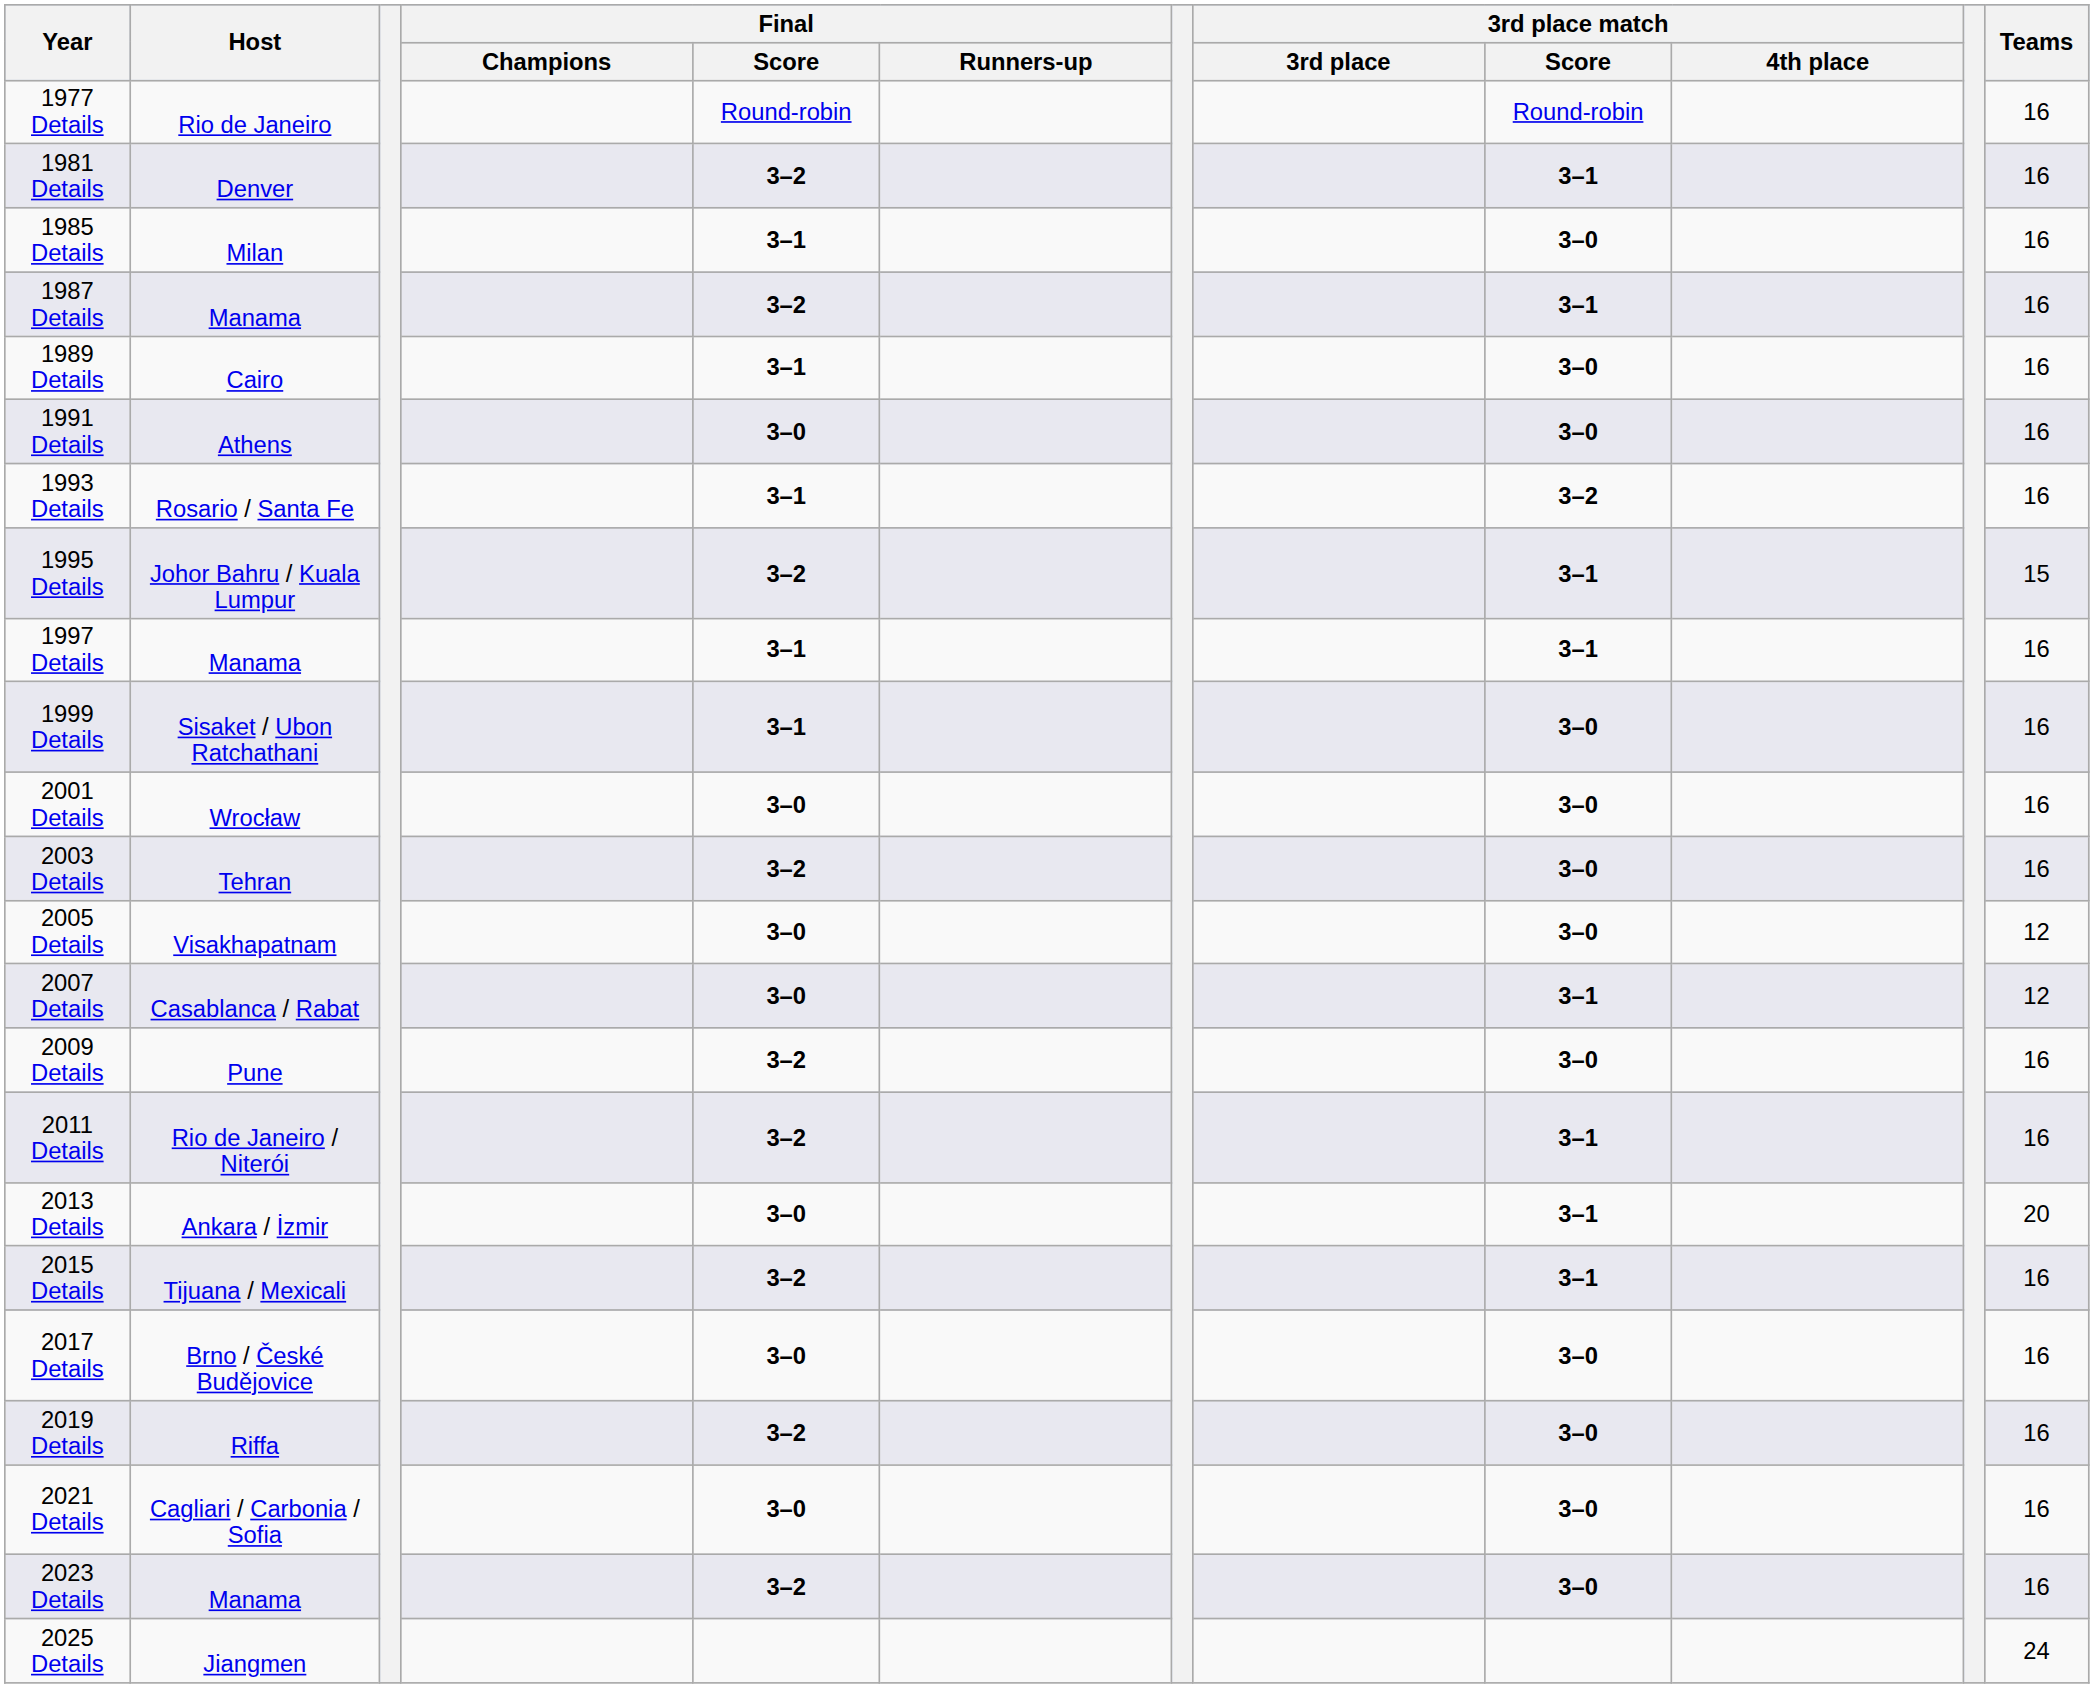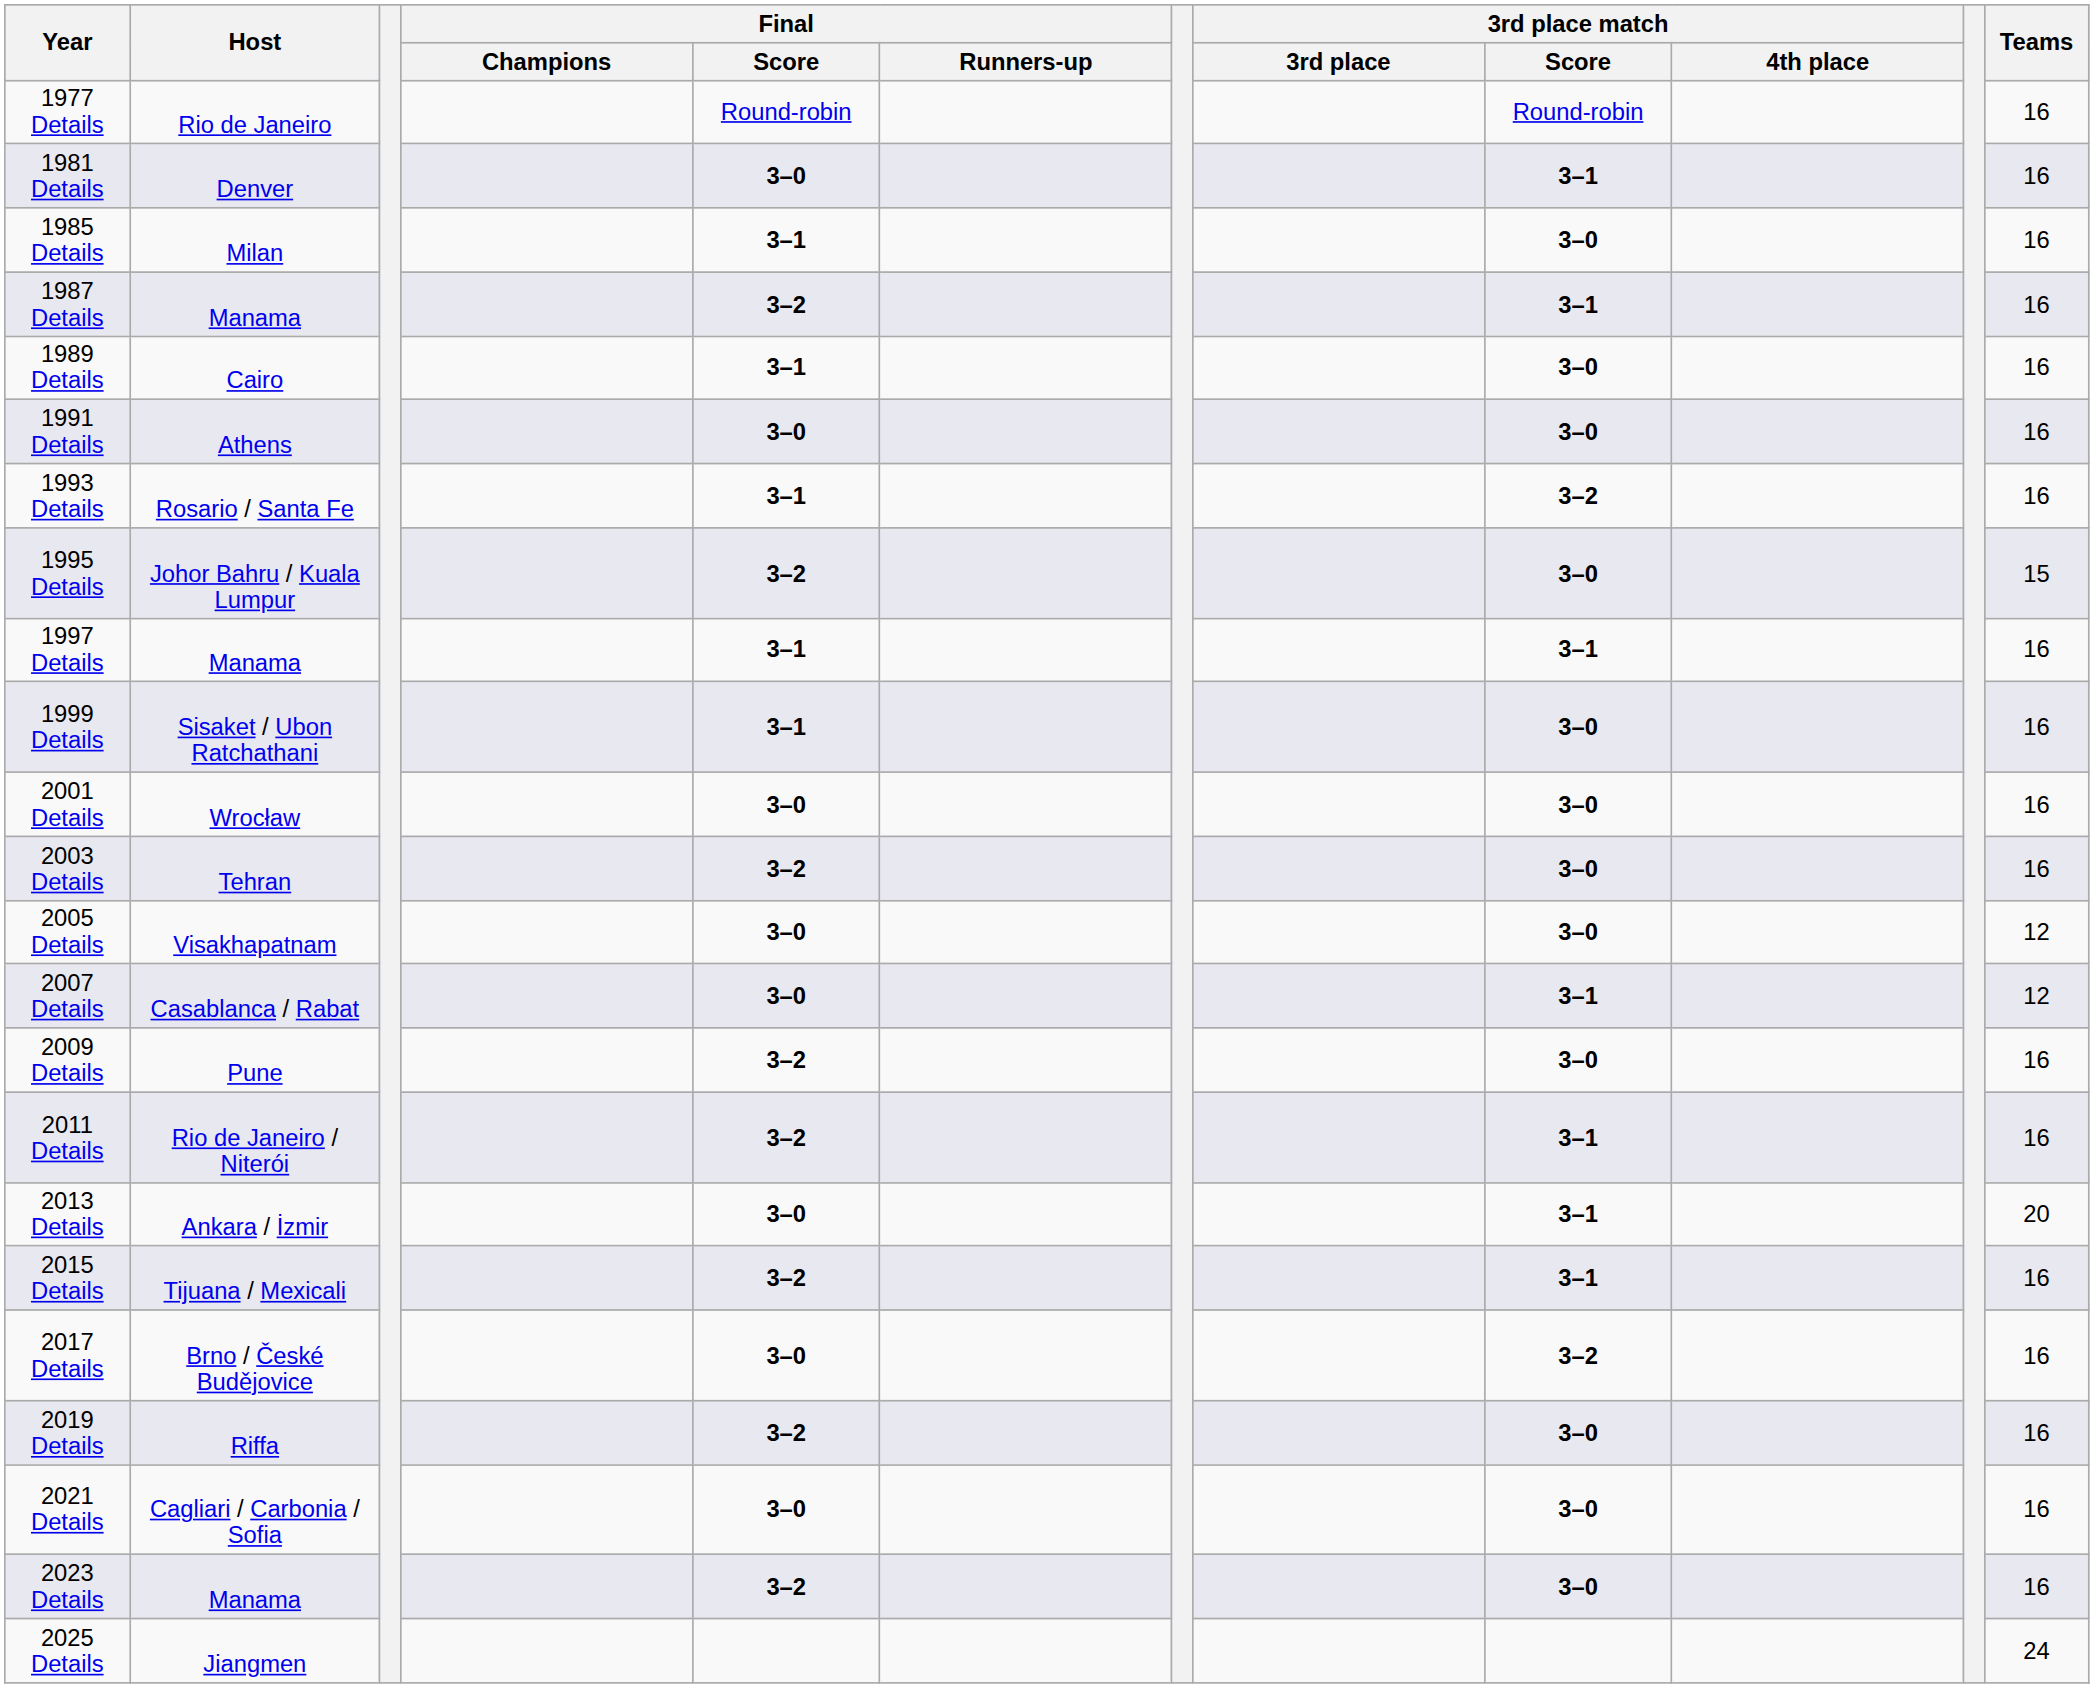 <table class="wikitable" style="font-size:90%; width:100%; text-align:center;">
 <tr bgcolor=#c1d8ff>
 <th rowspan=2 width=6%>Year</th>
 <th rowspan=2 width=12%>Host</th>
 <th width=1% rowspan=25 bgcolor=#ffffff></th>
 <th colspan=3>Final</th>
 <th width=1% rowspan=25 bgcolor=#ffffff></th>
 <th colspan=3>3rd place match</th>
 <th width=1% rowspan=25 bgcolor=#ffffff></th>
 <th rowspan=2 width=5%>Teams</th>
 </tr>
 <tr bgcolor=#efefef>
 <th width=14%>Champions</th>
 <th width=9%>Score</th>
 <th width=14%>Runners-up</th>
 <th width=14%>3rd place</th>
 <th width=9%>Score</th>
 <th width=14%>4th place</th>
 </tr>
 <tr>
 <td>1977<br><a href='#'>Details</a></td>
 <td><br><a href='#'>Rio de Janeiro</a></td>
 <td><strong></strong></td>
 <td><a href='#'>Round-robin</a></td>
 <td></td>
 <td></td>
 <td><a href='#'>Round-robin</a></td>
 <td></td>
 <td>16</td>
 </tr>
 <tr bgcolor=#e8e8f0>
 <td>1981<br><a href='#'>Details</a></td>
 <td><br><a href='#'>Denver</a></td>
 <td><strong></strong></td>
-<td><strong>3–2</strong></td>
+<td><strong>3–0</strong></td>
 <td></td>
 <td></td>
 <td><strong>3–1</strong></td>
 <td></td>
 <td>16</td>
 </tr>
 <tr>
 <td>1985<br><a href='#'>Details</a></td>
 <td><br><a href='#'>Milan</a></td>
 <td><strong></strong></td>
 <td><strong>3–1</strong></td>
 <td></td>
 <td></td>
 <td><strong>3–0</strong></td>
 <td></td>
 <td>16</td>
 </tr>
 <tr bgcolor=#e8e8f0>
 <td>1987<br><a href='#'>Details</a></td>
 <td><br><a href='#'>Manama</a></td>
 <td><strong></strong></td>
 <td><strong>3–2</strong></td>
 <td></td>
 <td></td>
 <td><strong>3–1</strong></td>
 <td></td>
 <td>16</td>
 </tr>
 <tr>
 <td>1989<br><a href='#'>Details</a></td>
 <td><br><a href='#'>Cairo</a></td>
 <td><strong></strong></td>
 <td><strong>3–1</strong></td>
 <td></td>
 <td></td>
 <td><strong>3–0</strong></td>
 <td></td>
 <td>16</td>
 </tr>
 <tr bgcolor=#e8e8f0>
 <td>1991<br><a href='#'>Details</a></td>
 <td><br><a href='#'>Athens</a></td>
 <td><strong></strong></td>
 <td><strong>3–0</strong></td>
 <td></td>
 <td></td>
 <td><strong>3–0</strong></td>
 <td></td>
 <td>16</td>
 </tr>
 <tr>
 <td>1993<br><a href='#'>Details</a></td>
 <td><br><a href='#'>Rosario</a> / <a href='#'>Santa Fe</a></td>
 <td><strong></strong></td>
 <td><strong>3–1</strong></td>
 <td></td>
 <td></td>
 <td><strong>3–2</strong></td>
 <td></td>
 <td>16</td>
 </tr>
 <tr bgcolor=#e8e8f0>
 <td>1995<br><a href='#'>Details</a></td>
 <td><br><a href='#'>Johor Bahru</a> / <a href='#'>Kuala Lumpur</a></td>
 <td><strong></strong></td>
 <td><strong>3–2</strong></td>
 <td></td>
 <td></td>
-<td><strong>3–1</strong></td>
+<td><strong>3–0</strong></td>
 <td></td>
 <td>15</td>
 </tr>
 <tr>
 <td>1997<br><a href='#'>Details</a></td>
 <td><br><a href='#'>Manama</a></td>
 <td><strong></strong></td>
 <td><strong>3–1</strong></td>
 <td></td>
 <td></td>
 <td><strong>3–1</strong></td>
 <td></td>
 <td>16</td>
 </tr>
 <tr bgcolor=#e8e8f0>
 <td>1999<br><a href='#'>Details</a></td>
 <td><br><a href='#'>Sisaket</a> / <a href='#'>Ubon Ratchathani</a></td>
 <td><strong></strong></td>
 <td><strong>3–1</strong></td>
 <td></td>
 <td></td>
 <td><strong>3–0</strong></td>
 <td></td>
 <td>16</td>
 </tr>
 <tr>
 <td>2001<br><a href='#'>Details</a></td>
 <td><br><a href='#'>Wrocław</a></td>
 <td><strong></strong></td>
 <td><strong>3–0</strong></td>
 <td></td>
 <td></td>
 <td><strong>3–0</strong></td>
 <td></td>
 <td>16</td>
 </tr>
 <tr bgcolor=#e8e8f0>
 <td>2003<br><a href='#'>Details</a></td>
 <td><br><a href='#'>Tehran</a></td>
 <td><strong></strong></td>
 <td><strong>3–2</strong></td>
 <td></td>
 <td></td>
 <td><strong>3–0</strong></td>
 <td></td>
 <td>16</td>
 </tr>
 <tr>
 <td>2005<br><a href='#'>Details</a></td>
 <td><br><a href='#'>Visakhapatnam</a></td>
 <td><strong></strong></td>
 <td><strong>3–0</strong></td>
 <td></td>
 <td></td>
 <td><strong>3–0</strong></td>
 <td></td>
 <td>12</td>
 </tr>
 <tr bgcolor=#e8e8f0>
 <td>2007<br><a href='#'>Details</a></td>
 <td><br><a href='#'>Casablanca</a> / <a href='#'>Rabat</a></td>
 <td><strong></strong></td>
 <td><strong>3–0</strong></td>
 <td></td>
 <td></td>
 <td><strong>3–1</strong></td>
 <td></td>
 <td>12</td>
 </tr>
 <tr>
 <td>2009<br><a href='#'>Details</a></td>
 <td><br><a href='#'>Pune</a></td>
 <td><strong></strong></td>
 <td><strong>3–2</strong></td>
 <td></td>
 <td></td>
 <td><strong>3–0</strong></td>
 <td></td>
 <td>16</td>
 </tr>
 <tr bgcolor=#e8e8f0>
 <td>2011<br><a href='#'>Details</a></td>
 <td><br><a href='#'>Rio de Janeiro</a> / <a href='#'>Niterói</a></td>
 <td><strong></strong></td>
 <td><strong>3–2</strong></td>
 <td></td>
 <td></td>
 <td><strong>3–1</strong></td>
 <td></td>
 <td>16</td>
 </tr>
 <tr>
 <td>2013<br><a href='#'>Details</a></td>
 <td><br><a href='#'>Ankara</a> / <a href='#'>İzmir</a></td>
 <td><strong></strong></td>
 <td><strong>3–0</strong></td>
 <td></td>
 <td></td>
 <td><strong>3–1</strong></td>
 <td></td>
 <td>20</td>
 </tr>
 <tr bgcolor=#e8e8f0>
 <td>2015<br><a href='#'>Details</a></td>
 <td><br><a href='#'>Tijuana</a> / <a href='#'>Mexicali</a></td>
 <td><strong></strong></td>
 <td><strong>3–2</strong></td>
 <td></td>
 <td></td>
 <td><strong>3–1</strong></td>
 <td></td>
 <td>16</td>
 </tr>
 <tr>
 <td>2017<br><a href='#'>Details</a></td>
 <td><br><a href='#'>Brno</a> / <a href='#'>České Budějovice</a></td>
 <td><strong></strong></td>
 <td><strong>3–0</strong></td>
 <td></td>
 <td></td>
-<td><strong>3–0</strong></td>
+<td><strong>3–2</strong></td>
 <td></td>
 <td>16</td>
 </tr>
 <tr bgcolor=#e8e8f0>
 <td>2019<br><a href='#'>Details</a></td>
 <td><br><a href='#'>Riffa</a></td>
 <td><strong></strong></td>
 <td><strong>3–2</strong></td>
 <td></td>
 <td></td>
 <td><strong>3–0</strong></td>
 <td></td>
 <td>16</td>
 </tr>
 <tr>
 <td>2021<br><a href='#'>Details</a></td>
 <td> <br> <a href='#'>Cagliari</a> / <a href='#'>Carbonia</a>  / <a href='#'>Sofia</a></td>
 <td><strong></strong></td>
 <td><strong>3–0</strong></td>
 <td></td>
 <td></td>
 <td><strong>3–0</strong></td>
 <td></td>
 <td>16</td>
 </tr>
 <tr bgcolor=e8e8f0>
 <td>2023<br><a href='#'>Details</a></td>
 <td><br><a href='#'>Manama</a></td>
 <td><strong></strong></td>
 <td><strong>3–2</strong></td>
 <td></td>
 <td></td>
 <td><strong>3–0</strong></td>
 <td></td>
 <td>16</td>
 </tr>
 <tr>
 <td>2025<br><a href='#'>Details</a></td>
 <td><br><a href='#'>Jiangmen</a></td>
 <td></td>
 <td></td>
 <td></td>
 <td></td>
 <td></td>
 <td></td>
 <td>24</td>
 </tr>
 </table>
